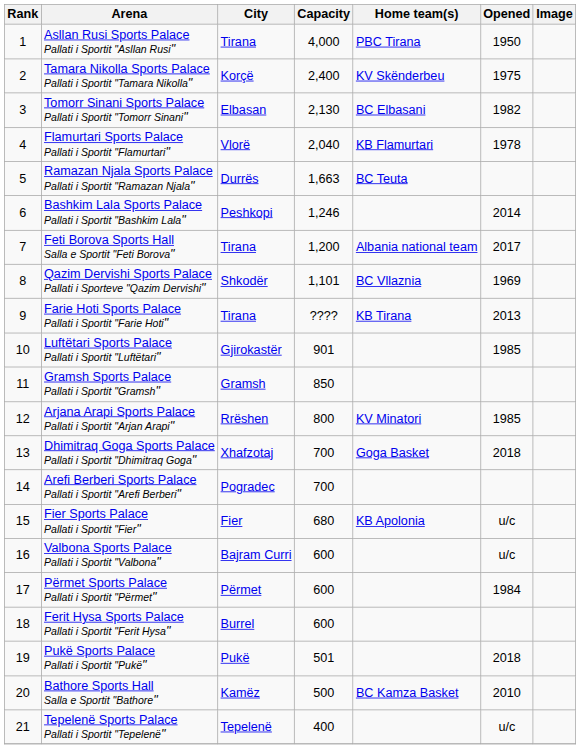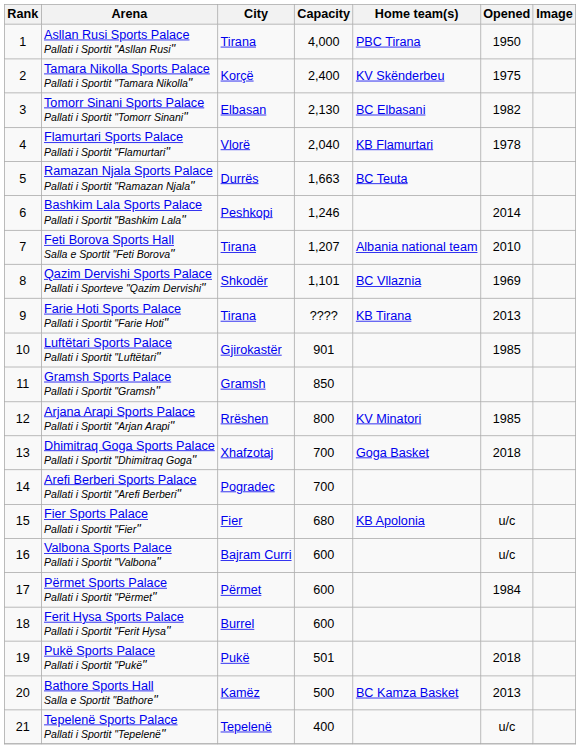 <table class="wikitable sortable">
 <tr>
 <th>Rank</th>
 <th>Arena</th>
 <th>City</th>
 <th>Capacity</th>
 <th>Home team(s)</th>
 <th>Opened</th>
 <th>Image</th>
 </tr>
 <tr>
 <td align="center">1</td>
 <td><a href='#'>Asllan Rusi Sports Palace</a><br><em><small>Pallati i Sportit "Asllan Rusi</small>"</em></td>
 <td><a href='#'>Tirana</a></td>
 <td align="center">4,000</td>
 <td><a href='#'>PBC Tirana</a></td>
 <td align="center">1950</td>
 <td></td>
 </tr>
 <tr>
 <td align="center">2</td>
 <td><a href='#'>Tamara Nikolla Sports Palace</a><br><em><small>Pallati i Sportit "Tamara Nikolla</small>"</em></td>
 <td><a href='#'>Korçë</a></td>
 <td align="center">2,400</td>
 <td><a href='#'>KV Skënderbeu</a></td>
 <td align="center">1975</td>
 <td></td>
 </tr>
 <tr>
 <td align="center">3</td>
 <td><a href='#'>Tomorr Sinani Sports Palace</a><br><em><small>Pallati i Sportit "Tomorr Sinani</small>"</em></td>
 <td><a href='#'>Elbasan</a></td>
 <td align="center">2,130</td>
 <td><a href='#'>BC Elbasani</a></td>
 <td align="center">1982</td>
 <td></td>
 </tr>
 <tr>
 <td align="center">4</td>
 <td><a href='#'>Flamurtari Sports Palace</a><br><em><small>Pallati i Sportit "Flamurtari</small>"</em></td>
 <td><a href='#'>Vlorë</a></td>
 <td align="center">2,040</td>
 <td><a href='#'>KB Flamurtari</a></td>
 <td align="center">1978</td>
 <td></td>
 </tr>
 <tr>
 <td align="center">5</td>
 <td><a href='#'>Ramazan Njala Sports Palace</a><br><em><small>Pallati i Sportit "Ramazan Njala</small>"</em></td>
 <td><a href='#'>Durrës</a></td>
 <td align="center">1,663</td>
 <td><a href='#'>BC Teuta</a></td>
 <td align="center"></td>
 <td></td>
 </tr>
 <tr>
 <td align="center">6</td>
 <td><a href='#'>Bashkim Lala Sports Palace</a><br><em><small>Pallati i Sportit "Bashkim Lala</small>"</em></td>
 <td><a href='#'>Peshkopi</a></td>
 <td align="center">1,246</td>
 <td></td>
 <td align="center">2014</td>
 <td></td>
 </tr>
 <tr>
 <td align="center">7</td>
 <td><a href='#'>Feti Borova Sports Hall</a><br><em><small>Salla e Sportit "Feti Borova</small>"</em></td>
 <td><a href='#'>Tirana</a></td>
-<td align="center">1,200</td>
+<td align="center">1,207</td>
 <td><a href='#'>Albania national team</a></td>
-<td align="center">2017</td>
+<td align="center">2010</td>
 <td></td>
 </tr>
 <tr>
 <td align="center">8</td>
 <td><a href='#'>Qazim Dervishi Sports Palace</a><br><em><small>Pallati i Sporteve "Qazim Dervishi</small>"</em></td>
 <td><a href='#'>Shkodër</a></td>
 <td align="center">1,101</td>
 <td><a href='#'>BC Vllaznia</a></td>
 <td align="center">1969</td>
 <td></td>
 </tr>
 <tr>
 <td align="center">9</td>
 <td><a href='#'>Farie Hoti Sports Palace</a><br><em><small>Pallati i Sportit "Farie Hoti</small>"</em></td>
 <td><a href='#'>Tirana</a></td>
 <td align="center">????</td>
 <td><a href='#'>KB Tirana</a></td>
 <td align="center">2013</td>
 <td></td>
 </tr>
 <tr>
 <td align="center">10</td>
 <td><a href='#'>Luftëtari Sports Palace</a><br><em><small>Pallati i Sportit "Luftëtari</small>"</em></td>
 <td><a href='#'>Gjirokastër</a></td>
 <td align="center">901</td>
 <td></td>
 <td align="center">1985</td>
 <td></td>
 </tr>
 <tr>
 <td align="center">11</td>
 <td><a href='#'>Gramsh Sports Palace</a><br><em><small>Pallati i Sportit "Gramsh</small>"</em></td>
 <td><a href='#'>Gramsh</a></td>
 <td align="center">850</td>
 <td></td>
 <td align="center"></td>
 <td></td>
 </tr>
 <tr>
 <td align="center">12</td>
 <td><a href='#'>Arjana Arapi Sports Palace</a><br><em><small>Pallati i Sportit "Arjan Arapi</small>"</em></td>
 <td><a href='#'>Rrëshen</a></td>
 <td align="center">800</td>
 <td><a href='#'>KV Minatori</a></td>
 <td align="center">1985</td>
 <td></td>
 </tr>
 <tr>
 <td align="center">13</td>
 <td><a href='#'>Dhimitraq Goga Sports Palace</a><br><em><small>Pallati i Sportit "Dhimitraq Goga</small>"</em></td>
 <td><a href='#'>Xhafzotaj</a></td>
 <td align="center">700</td>
 <td><a href='#'>Goga Basket</a></td>
 <td align="center">2018</td>
 <td></td>
 </tr>
 <tr>
 <td align="center">14</td>
 <td><a href='#'>Arefi Berberi Sports Palace</a><br><em><small>Pallati i Sportit "Arefi Berberi</small>"</em></td>
 <td><a href='#'>Pogradec</a></td>
 <td align="center">700</td>
 <td></td>
 <td align="center"></td>
 <td></td>
 </tr>
 <tr>
 <td align="center">15</td>
 <td><a href='#'>Fier Sports Palace</a><br><em><small>Pallati i Sportit "Fier</small>"</em></td>
 <td><a href='#'>Fier</a></td>
 <td align="center">680</td>
 <td><a href='#'>KB Apolonia</a></td>
 <td align="center">u/c</td>
 <td></td>
 </tr>
 <tr>
 <td align="center">16</td>
 <td><a href='#'>Valbona Sports Palace</a><br><em><small>Pallati i Sportit "Valbona</small>"</em></td>
 <td><a href='#'>Bajram Curri</a></td>
 <td align="center">600</td>
 <td></td>
 <td align="center">u/c</td>
 <td></td>
 </tr>
 <tr>
 <td align="center">17</td>
 <td><a href='#'>Përmet Sports Palace</a><br><em><small>Pallati i Sportit "Përmet</small>"</em></td>
 <td><a href='#'>Përmet</a></td>
 <td align="center">600</td>
 <td></td>
 <td align="center">1984</td>
 <td></td>
 </tr>
 <tr>
 <td align="center">18</td>
 <td><a href='#'>Ferit Hysa Sports Palace</a><br><em><small>Pallati i Sportit "Ferit Hysa</small>"</em></td>
 <td><a href='#'>Burrel</a></td>
 <td align="center">600</td>
 <td></td>
 <td align="center"></td>
 <td></td>
 </tr>
 <tr>
 <td align="center">19</td>
 <td><a href='#'>Pukë Sports Palace</a><br><em><small>Pallati i Sportit "Pukë</small>"</em></td>
 <td><a href='#'>Pukë</a></td>
 <td align="center">501</td>
 <td></td>
 <td align="center">2018</td>
 <td></td>
 </tr>
 <tr>
 <td align="center">20</td>
 <td><a href='#'>Bathore Sports Hall</a><br><em><small>Salla e Sportit "Bathore</small>"</em></td>
 <td><a href='#'>Kamëz</a></td>
 <td align="center">500</td>
 <td><a href='#'>BC Kamza Basket</a></td>
-<td align="center">2010</td>
+<td align="center">2013</td>
 <td></td>
 </tr>
 <tr>
 <td align="center">21</td>
 <td><a href='#'>Tepelenë Sports Palace</a><br><em><small>Pallati i Sportit "Tepelenë</small>"</em></td>
 <td><a href='#'>Tepelenë</a></td>
 <td align="center">400</td>
 <td></td>
 <td align="center">u/c</td>
 <td></td>
 </tr>
 <tr>
 </tr>
 </table>
